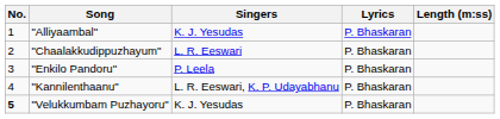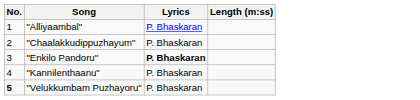 <table class="wikitable" style="font-size:95%;">
 <tr>
 <th>No.</th>
 <th>Song</th>
-<th>Singers</th>
 <th>Lyrics</th>
 <th>Length (m:ss)</th>
 </tr>
 <tr>
 <td>1</td>
 <td>"Alliyaambal"</td>
-<td><a href='#'>K. J. Yesudas</a></td>
 <td><a href='#'>P. Bhaskaran</a></td>
 <td></td>
 </tr>
 <tr>
 <td>2</td>
 <td>"Chaalakkudippuzhayum"</td>
-<td><a href='#'>L. R. Eeswari</a></td>
 <td>P. Bhaskaran</td>
 <td></td>
 </tr>
 <tr>
 <td>3</td>
 <td>"Enkilo Pandoru"</td>
-<td><a href='#'>P. Leela</a></td>
-<td>P. Bhaskaran</td>
+<td><strong>P. Bhaskaran</strong></td>
 <td></td>
 </tr>
 <tr>
 <td>4</td>
 <td>"Kannilenthaanu"</td>
-<td>L. R. Eeswari, <a href='#'>K. P. Udayabhanu</a></td>
 <td>P. Bhaskaran</td>
 <td></td>
 </tr>
 <tr>
 <td><strong>5</strong></td>
 <td>"Velukkumbam Puzhayoru"</td>
-<td>K. J. Yesudas</td>
 <td>P. Bhaskaran</td>
 <td></td>
 </tr>
 </table>
